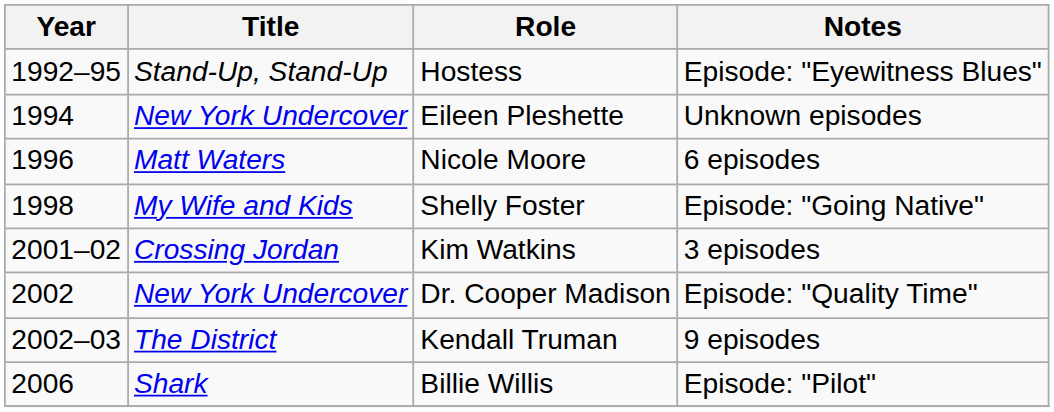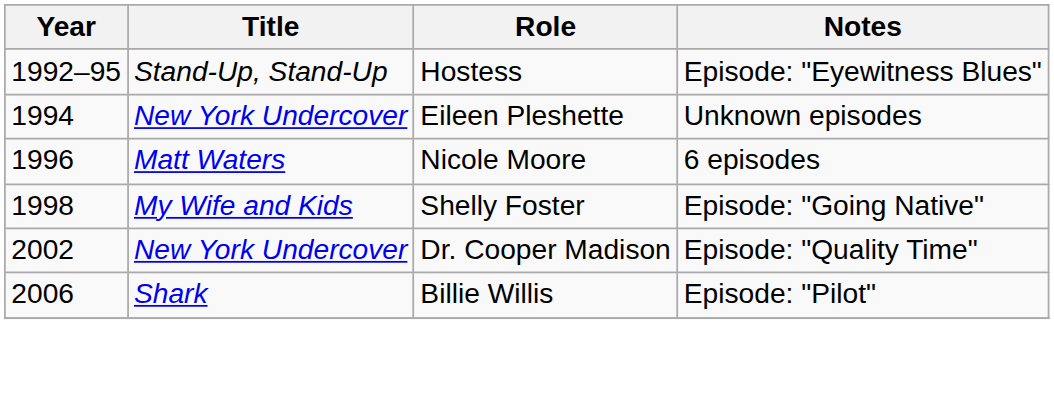 <table class="wikitable sortable">
 <tr>
 <th>Year</th>
 <th>Title</th>
 <th>Role</th>
 <th>Notes</th>
 </tr>
 <tr>
 <td>1992–95</td>
 <td><em>Stand-Up, Stand-Up</em></td>
 <td>Hostess</td>
 <td>Episode: "Eyewitness Blues"</td>
 </tr>
 <tr>
 <td>1994</td>
 <td><em><a href='#'>New York Undercover</a></em></td>
 <td>Eileen Pleshette</td>
 <td>Unknown episodes</td>
 </tr>
 <tr>
 <td>1996</td>
 <td><em><a href='#'>Matt Waters</a></em></td>
 <td>Nicole Moore</td>
 <td>6 episodes</td>
 </tr>
 <tr>
 <td>1998</td>
 <td><em><a href='#'>My Wife and Kids</a></em></td>
 <td>Shelly Foster</td>
 <td>Episode: "Going Native"</td>
 </tr>
 <tr>
-<td>2001–02</td>
-<td><em><a href='#'>Crossing Jordan</a></em></td>
-<td>Kim Watkins</td>
-<td>3 episodes</td>
-</tr>
-<tr>
 <td>2002</td>
 <td><em><a href='#'>New York Undercover</a></em></td>
 <td>Dr. Cooper Madison</td>
 <td>Episode: "Quality Time"</td>
-</tr>
-<tr>
-<td>2002–03</td>
-<td><em><a href='#'>The District</a></em></td>
-<td>Kendall Truman</td>
-<td>9 episodes</td>
 </tr>
 <tr>
 <td>2006</td>
 <td><em><a href='#'>Shark</a></em></td>
 <td>Billie Willis</td>
 <td>Episode: "Pilot"</td>
 </tr>
 <tr>
 </tr>
 </table>
